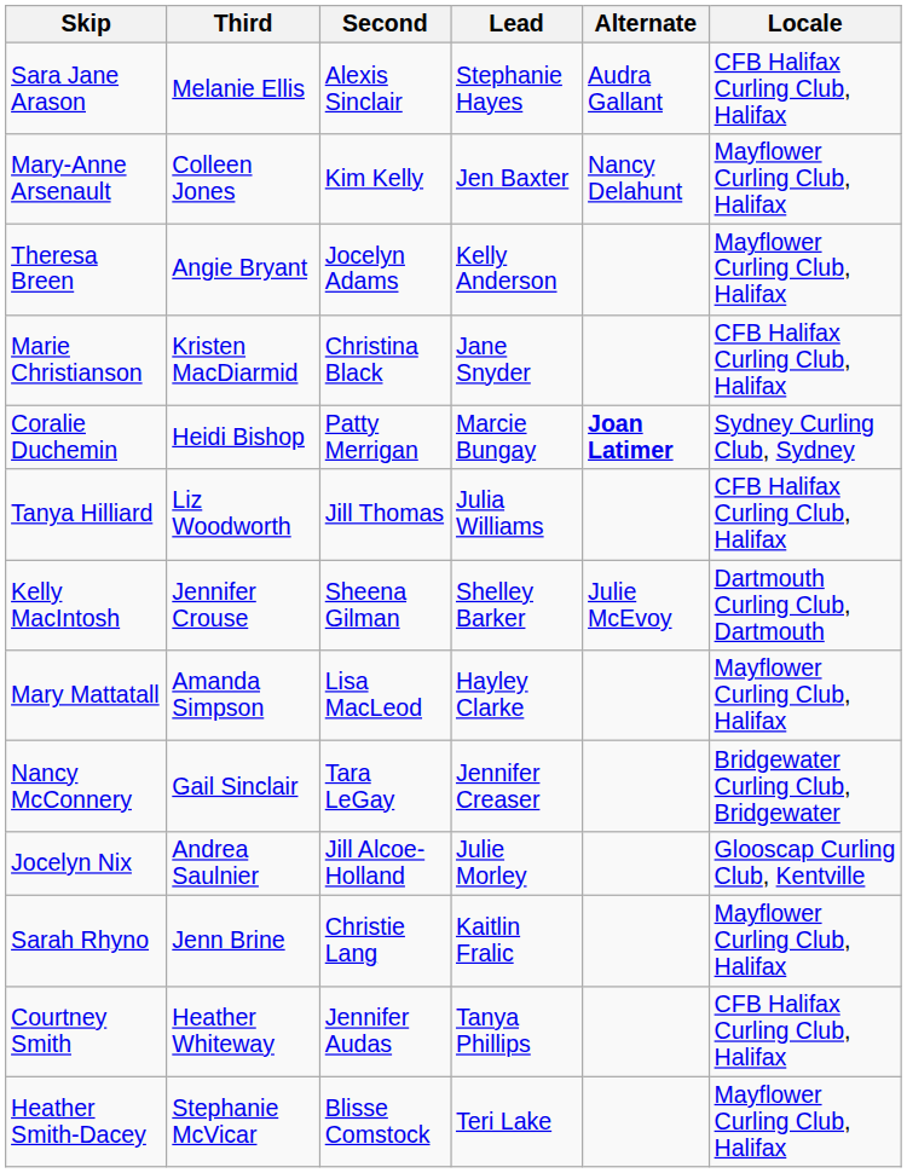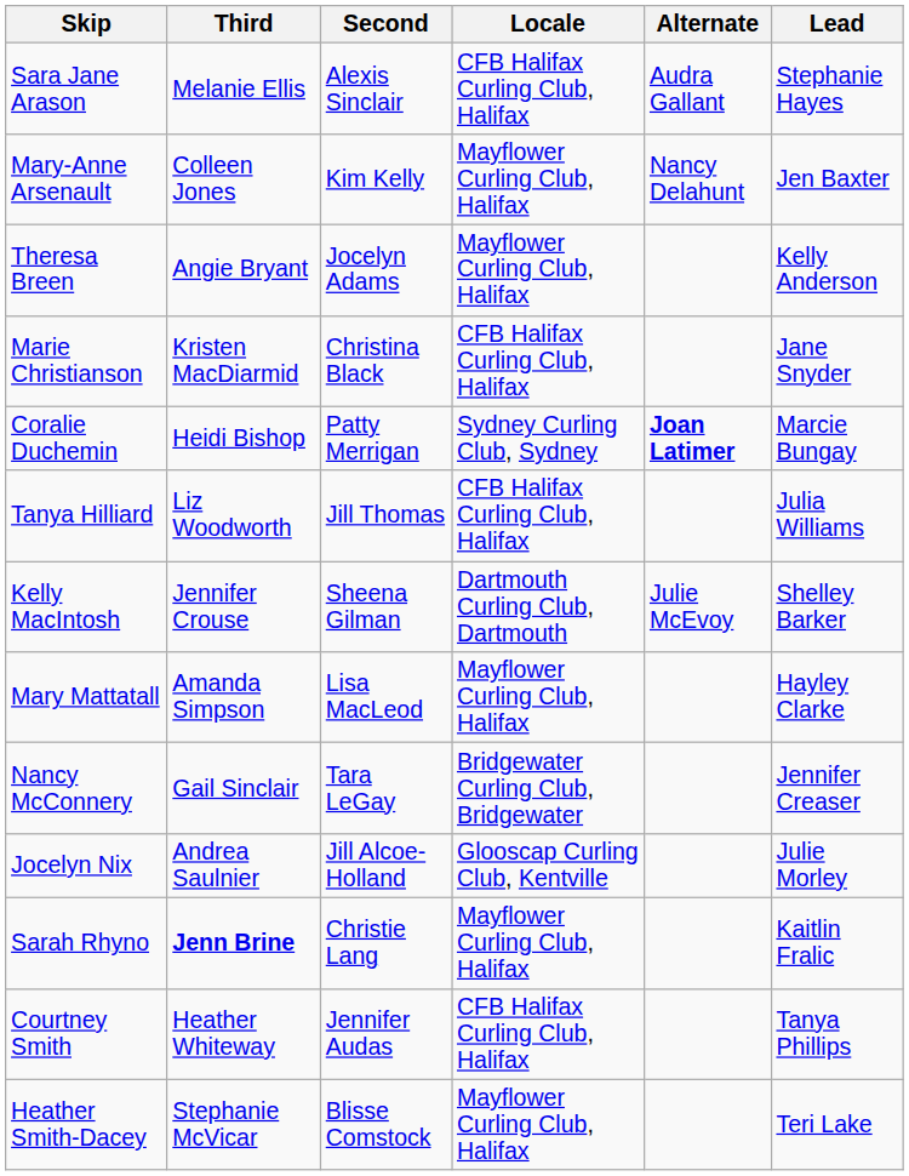 <table class="wikitable">
 <tr>
 <th>Skip</th>
 <th>Third</th>
 <th>Second</th>
+<th>Locale</th>
+<th>Alternate</th>
 <th>Lead</th>
-<th>Alternate</th>
-<th>Locale</th>
 </tr>
 <tr>
 <td><a href='#'>Sara Jane Arason</a></td>
 <td><a href='#'>Melanie Ellis</a></td>
 <td><a href='#'>Alexis Sinclair</a></td>
+<td><a href='#'>CFB Halifax Curling Club</a>, <a href='#'>Halifax</a></td>
+<td><a href='#'>Audra Gallant</a></td>
 <td><a href='#'>Stephanie Hayes</a></td>
-<td><a href='#'>Audra Gallant</a></td>
-<td><a href='#'>CFB Halifax Curling Club</a>, <a href='#'>Halifax</a></td>
 </tr>
 <tr>
 <td><a href='#'>Mary-Anne Arsenault</a></td>
 <td><a href='#'>Colleen Jones</a></td>
 <td><a href='#'>Kim Kelly</a></td>
+<td><a href='#'>Mayflower Curling Club</a>, <a href='#'>Halifax</a></td>
+<td><a href='#'>Nancy Delahunt</a></td>
 <td><a href='#'>Jen Baxter</a></td>
-<td><a href='#'>Nancy Delahunt</a></td>
-<td><a href='#'>Mayflower Curling Club</a>, <a href='#'>Halifax</a></td>
 </tr>
 <tr>
 <td><a href='#'>Theresa Breen</a></td>
 <td><a href='#'>Angie Bryant</a></td>
 <td><a href='#'>Jocelyn Adams</a></td>
+<td><a href='#'>Mayflower Curling Club</a>, <a href='#'>Halifax</a></td>
+<td></td>
 <td><a href='#'>Kelly Anderson</a></td>
-<td></td>
-<td><a href='#'>Mayflower Curling Club</a>, <a href='#'>Halifax</a></td>
 </tr>
 <tr>
 <td><a href='#'>Marie Christianson</a></td>
 <td><a href='#'>Kristen MacDiarmid</a></td>
 <td><a href='#'>Christina Black</a></td>
+<td><a href='#'>CFB Halifax Curling Club</a>, <a href='#'>Halifax</a></td>
+<td></td>
 <td><a href='#'>Jane Snyder</a></td>
-<td></td>
-<td><a href='#'>CFB Halifax Curling Club</a>, <a href='#'>Halifax</a></td>
 </tr>
 <tr>
 <td><a href='#'>Coralie Duchemin</a></td>
 <td><a href='#'>Heidi Bishop</a></td>
 <td><a href='#'>Patty Merrigan</a></td>
+<td><a href='#'>Sydney Curling Club</a>, <a href='#'>Sydney</a></td>
+<td><strong><a href='#'>Joan Latimer</a></strong></td>
 <td><a href='#'>Marcie Bungay</a></td>
-<td><strong><a href='#'>Joan Latimer</a></strong></td>
-<td><a href='#'>Sydney Curling Club</a>, <a href='#'>Sydney</a></td>
 </tr>
 <tr>
 <td><a href='#'>Tanya Hilliard</a></td>
 <td><a href='#'>Liz Woodworth</a></td>
 <td><a href='#'>Jill Thomas</a></td>
+<td><a href='#'>CFB Halifax Curling Club</a>, <a href='#'>Halifax</a></td>
+<td></td>
 <td><a href='#'>Julia Williams</a></td>
-<td></td>
-<td><a href='#'>CFB Halifax Curling Club</a>, <a href='#'>Halifax</a></td>
 </tr>
 <tr>
 <td><a href='#'>Kelly MacIntosh</a></td>
 <td><a href='#'>Jennifer Crouse</a></td>
 <td><a href='#'>Sheena Gilman</a></td>
+<td><a href='#'>Dartmouth Curling Club</a>, <a href='#'>Dartmouth</a></td>
+<td><a href='#'>Julie McEvoy</a></td>
 <td><a href='#'>Shelley Barker</a></td>
-<td><a href='#'>Julie McEvoy</a></td>
-<td><a href='#'>Dartmouth Curling Club</a>, <a href='#'>Dartmouth</a></td>
 </tr>
 <tr>
 <td><a href='#'>Mary Mattatall</a></td>
 <td><a href='#'>Amanda Simpson</a></td>
 <td><a href='#'>Lisa MacLeod</a></td>
+<td><a href='#'>Mayflower Curling Club</a>, <a href='#'>Halifax</a></td>
+<td></td>
 <td><a href='#'>Hayley Clarke</a></td>
-<td></td>
-<td><a href='#'>Mayflower Curling Club</a>, <a href='#'>Halifax</a></td>
 </tr>
 <tr>
 <td><a href='#'>Nancy McConnery</a></td>
 <td><a href='#'>Gail Sinclair</a></td>
 <td><a href='#'>Tara LeGay</a></td>
+<td><a href='#'>Bridgewater Curling Club</a>, <a href='#'>Bridgewater</a></td>
+<td></td>
 <td><a href='#'>Jennifer Creaser</a></td>
-<td></td>
-<td><a href='#'>Bridgewater Curling Club</a>, <a href='#'>Bridgewater</a></td>
 </tr>
 <tr>
 <td><a href='#'>Jocelyn Nix</a></td>
 <td><a href='#'>Andrea Saulnier</a></td>
 <td><a href='#'>Jill Alcoe-Holland</a></td>
+<td><a href='#'>Glooscap Curling Club</a>, <a href='#'>Kentville</a></td>
+<td></td>
 <td><a href='#'>Julie Morley</a></td>
-<td></td>
-<td><a href='#'>Glooscap Curling Club</a>, <a href='#'>Kentville</a></td>
 </tr>
 <tr>
 <td><a href='#'>Sarah Rhyno</a></td>
-<td><a href='#'>Jenn Brine</a></td>
+<td><strong><a href='#'>Jenn Brine</a></strong></td>
 <td><a href='#'>Christie Lang</a></td>
+<td><a href='#'>Mayflower Curling Club</a>, <a href='#'>Halifax</a></td>
+<td></td>
 <td><a href='#'>Kaitlin Fralic</a></td>
-<td></td>
-<td><a href='#'>Mayflower Curling Club</a>, <a href='#'>Halifax</a></td>
 </tr>
 <tr>
 <td><a href='#'>Courtney Smith</a></td>
 <td><a href='#'>Heather Whiteway</a></td>
 <td><a href='#'>Jennifer Audas</a></td>
+<td><a href='#'>CFB Halifax Curling Club</a>, <a href='#'>Halifax</a></td>
+<td></td>
 <td><a href='#'>Tanya Phillips</a></td>
-<td></td>
-<td><a href='#'>CFB Halifax Curling Club</a>, <a href='#'>Halifax</a></td>
 </tr>
 <tr>
 <td><a href='#'>Heather Smith-Dacey</a></td>
 <td><a href='#'>Stephanie McVicar</a></td>
 <td><a href='#'>Blisse Comstock</a></td>
+<td><a href='#'>Mayflower Curling Club</a>, <a href='#'>Halifax</a></td>
+<td></td>
 <td><a href='#'>Teri Lake</a></td>
-<td></td>
-<td><a href='#'>Mayflower Curling Club</a>, <a href='#'>Halifax</a></td>
 </tr>
 </table>
